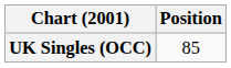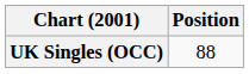 <table class="wikitable plainrowheaders" style="text-align:center">
 <tr>
 <th scope="col">Chart (2001)</th>
 <th scope="col">Position</th>
 </tr>
 <tr>
 <th scope="row">UK Singles (OCC)</th>
-<td>85</td>
+<td>88</td>
 </tr>
 </table>
